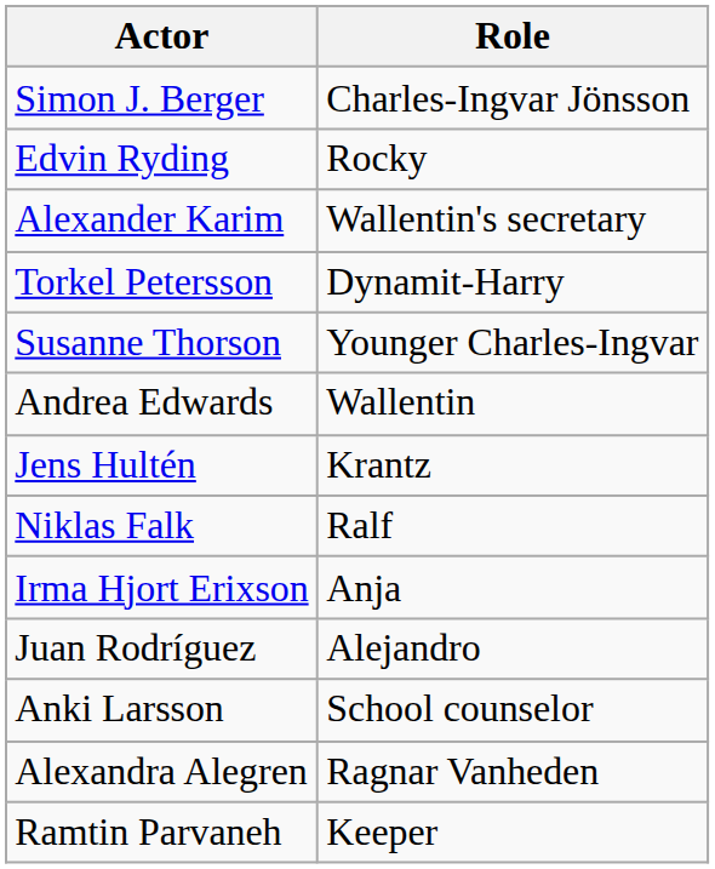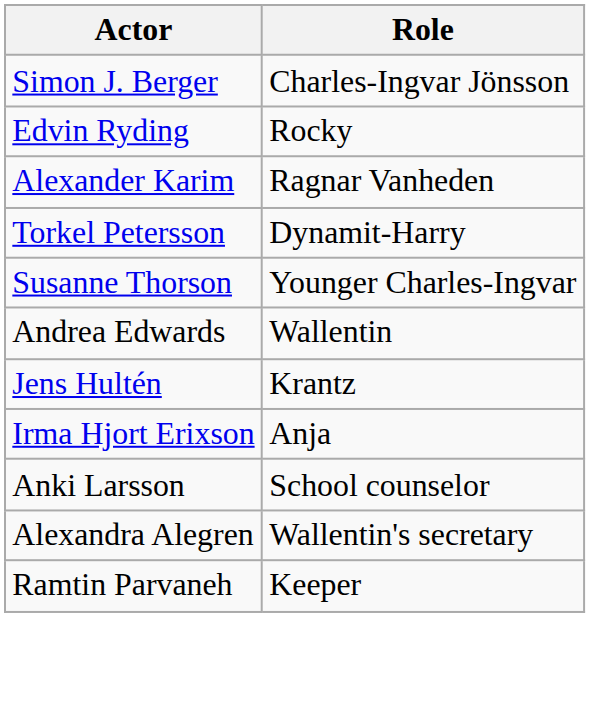 <table class="wikitable sortable">
 <tr>
 <th>Actor</th>
 <th>Role</th>
 </tr>
 <tr>
 <td><a href='#'>Simon J. Berger</a></td>
 <td>Charles-Ingvar Jönsson</td>
 </tr>
 <tr>
 <td><a href='#'>Edvin Ryding</a></td>
 <td>Rocky</td>
 </tr>
 <tr>
 <td><a href='#'>Alexander Karim</a></td>
-<td>Wallentin's secretary</td>
+<td>Ragnar Vanheden</td>
 </tr>
 <tr>
 <td><a href='#'>Torkel Petersson</a></td>
 <td>Dynamit-Harry</td>
 </tr>
 <tr>
 <td><a href='#'>Susanne Thorson</a></td>
 <td>Younger Charles-Ingvar</td>
 </tr>
 <tr>
 <td>Andrea Edwards</td>
 <td>Wallentin</td>
 </tr>
 <tr>
 <td><a href='#'>Jens Hultén</a></td>
 <td>Krantz</td>
 </tr>
 <tr>
-<td><a href='#'>Niklas Falk</a></td>
-<td>Ralf</td>
-</tr>
-<tr>
 <td><a href='#'>Irma Hjort Erixson</a></td>
 <td>Anja</td>
-</tr>
-<tr>
-<td>Juan Rodríguez</td>
-<td>Alejandro</td>
 </tr>
 <tr>
 <td>Anki Larsson</td>
 <td>School counselor</td>
 </tr>
 <tr>
 <td>Alexandra Alegren</td>
-<td>Ragnar Vanheden</td>
+<td>Wallentin's secretary</td>
 </tr>
 <tr>
 <td>Ramtin Parvaneh</td>
 <td>Keeper</td>
 </tr>
 </table>
